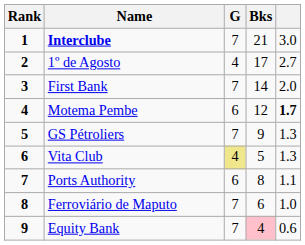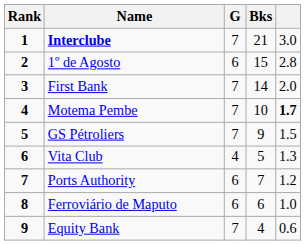 <table class="wikitable" style="text-align:center; font-size:90%;">
 <tr>
 <th width=10px>Rank</th>
 <th width=175px>Name</th>
 <th width=15px>G</th>
 <th width=10px>Bks</th>
 <th width=10px></th>
 </tr>
 <tr>
 <td><strong>1</strong></td>
 <td align=left> <strong><a href='#'>Interclube</a></strong></td>
 <td>7</td>
 <td>21</td>
 <td>3.0</td>
 </tr>
 <tr>
 <td><strong>2</strong></td>
 <td align=left> <a href='#'>1º de Agosto</a></td>
-<td>4</td>
-<td>17</td>
-<td>2.7</td>
+<td>6</td>
+<td>15</td>
+<td>2.8</td>
 </tr>
 <tr>
 <td><strong>3</strong></td>
 <td align=left> <a href='#'>First Bank</a></td>
 <td>7</td>
 <td>14</td>
 <td>2.0</td>
 </tr>
 <tr>
 <td><strong>4</strong></td>
 <td align=left> <a href='#'>Motema Pembe</a></td>
-<td>6</td>
-<td>12</td>
+<td>7</td>
+<td>10</td>
 <td><strong>1.7</strong></td>
 </tr>
 <tr>
 <td><strong>5</strong></td>
 <td align=left> <a href='#'>GS Pétroliers</a></td>
 <td>7</td>
 <td>9</td>
-<td>1.3</td>
+<td>1.5</td>
 </tr>
 <tr>
 <td><strong>6</strong></td>
 <td align=left> <a href='#'>Vita Club</a></td>
-<td style="background: khaki;">4</td>
+<td>4</td>
 <td>5</td>
 <td>1.3</td>
 </tr>
 <tr>
 <td><strong>7</strong></td>
 <td align=left> <a href='#'>Ports Authority</a></td>
 <td>6</td>
-<td>8</td>
-<td>1.1</td>
+<td>7</td>
+<td>1.2</td>
 </tr>
 <tr>
 <td><strong>8</strong></td>
 <td align=left> <a href='#'>Ferroviário de Maputo</a></td>
-<td>7</td>
+<td>6</td>
 <td>6</td>
 <td>1.0</td>
 </tr>
 <tr>
 <td><strong>9</strong></td>
 <td align=left> <a href='#'>Equity Bank</a></td>
 <td>7</td>
-<td style="background: pink;">4</td>
+<td>4</td>
 <td>0.6</td>
 </tr>
 </table>
